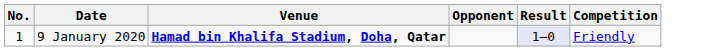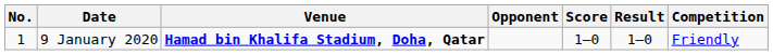 <table class="wikitable sortable">
 <tr>
 <th scope="col">No.</th>
 <th scope="col">Date</th>
 <th scope="col">Venue</th>
 <th scope="col">Opponent</th>
+<th scope="col">Score</th>
 <th scope="col">Result</th>
 <th scope="col">Competition</th>
 </tr>
 <tr>
 <td align="center">1</td>
 <td>9 January 2020</td>
 <td><strong><a href='#'>Hamad bin Khalifa Stadium</a>, <a href='#'>Doha</a>, Qatar</strong></td>
 <td></td>
-<td align="center" style="background: lavender;">1–0</td>
+<td align="center">1–0</td>
+<td align="center">1–0</td>
 <td><a href='#'>Friendly</a></td>
 </tr>
 </table>
